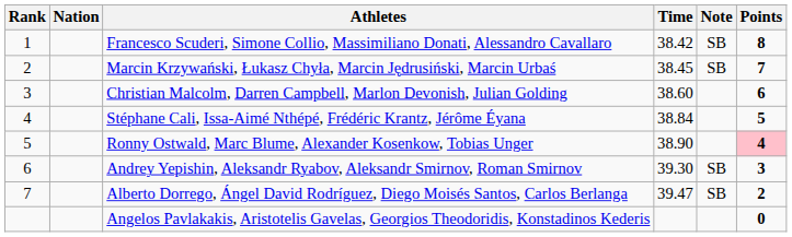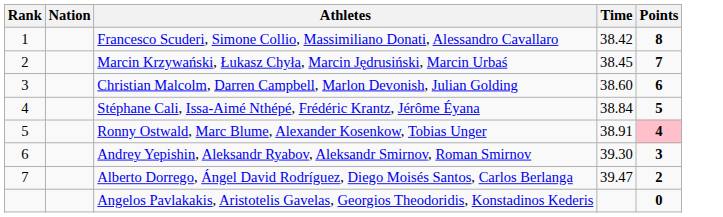 <table class="wikitable sortable" style="text-align:center">
 <tr>
 <th>Rank</th>
 <th>Nation</th>
 <th>Athletes</th>
 <th>Time</th>
-<th>Note</th>
 <th>Points</th>
 </tr>
 <tr>
 <td>1</td>
 <td align=left></td>
 <td align=left><a href='#'>Francesco Scuderi</a>, <a href='#'>Simone Collio</a>, <a href='#'>Massimiliano Donati</a>, <a href='#'>Alessandro Cavallaro</a></td>
 <td>38.42</td>
-<td>SB</td>
 <td><strong>8</strong></td>
 </tr>
 <tr>
 <td>2</td>
 <td align=left></td>
 <td align=left><a href='#'>Marcin Krzywański</a>, <a href='#'>Łukasz Chyła</a>, <a href='#'>Marcin Jędrusiński</a>, <a href='#'>Marcin Urbaś</a></td>
 <td>38.45</td>
-<td>SB</td>
 <td><strong>7</strong></td>
 </tr>
 <tr>
 <td>3</td>
 <td align=left></td>
 <td align=left><a href='#'>Christian Malcolm</a>, <a href='#'>Darren Campbell</a>, <a href='#'>Marlon Devonish</a>, <a href='#'>Julian Golding</a></td>
 <td>38.60</td>
-<td></td>
 <td><strong>6</strong></td>
 </tr>
 <tr>
 <td>4</td>
 <td align=left></td>
 <td align=left><a href='#'>Stéphane Cali</a>, <a href='#'>Issa-Aimé Nthépé</a>, <a href='#'>Frédéric Krantz</a>, <a href='#'>Jérôme Éyana</a></td>
 <td>38.84</td>
-<td></td>
 <td><strong>5</strong></td>
 </tr>
 <tr>
 <td>5</td>
 <td align=left></td>
 <td align=left><a href='#'>Ronny Ostwald</a>, <a href='#'>Marc Blume</a>, <a href='#'>Alexander Kosenkow</a>, <a href='#'>Tobias Unger</a></td>
-<td>38.90</td>
-<td></td>
+<td>38.91</td>
 <td style="background: pink;"><strong>4</strong></td>
 </tr>
 <tr>
 <td>6</td>
 <td align=left></td>
 <td align=left><a href='#'>Andrey Yepishin</a>, <a href='#'>Aleksandr Ryabov</a>, <a href='#'>Aleksandr Smirnov</a>, <a href='#'>Roman Smirnov</a></td>
 <td>39.30</td>
-<td>SB</td>
 <td><strong>3</strong></td>
 </tr>
 <tr>
 <td>7</td>
 <td align=left></td>
 <td align=left><a href='#'>Alberto Dorrego</a>, <a href='#'>Ángel David Rodríguez</a>, <a href='#'>Diego Moisés Santos</a>, <a href='#'>Carlos Berlanga</a></td>
 <td>39.47</td>
-<td>SB</td>
 <td><strong>2</strong></td>
 </tr>
 <tr>
 <td></td>
 <td align=left></td>
 <td align=left><a href='#'>Angelos Pavlakakis</a>, <a href='#'>Aristotelis Gavelas</a>, <a href='#'>Georgios Theodoridis</a>, <a href='#'>Konstadinos Kederis</a></td>
 <td></td>
-<td></td>
 <td><strong>0</strong></td>
 </tr>
 </table>
